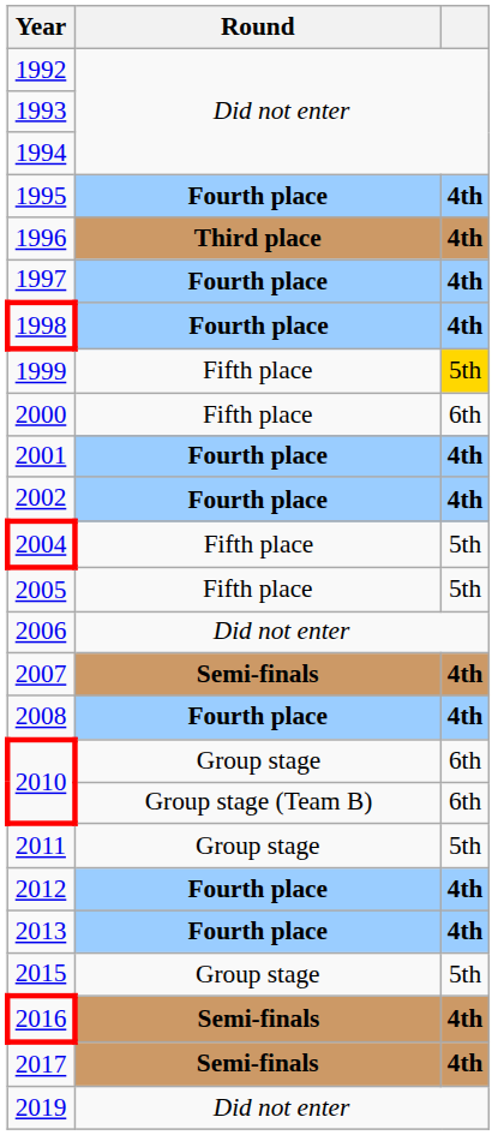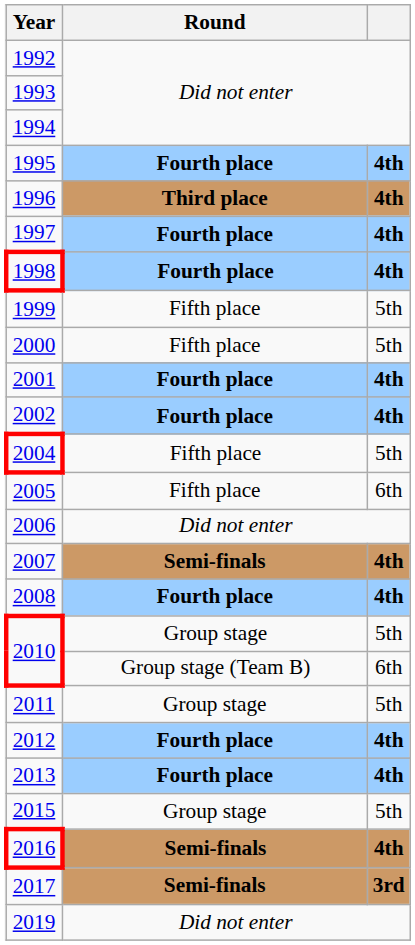 <table class="wikitable" style="text-align: center; font-size:90%">
 <tr>
 <th>Year</th>
 <th style="width:200px">Round</th>
 <th></th>
 </tr>
 <tr>
 <td><a href='#'>1992</a></td>
 <td colspan="2" rowspan="3"><em>Did not enter</em></td>
 </tr>
 <tr>
 <td><a href='#'>1993</a></td>
 </tr>
 <tr>
 <td><a href='#'>1994</a></td>
 </tr>
 <tr>
 <td><a href='#'>1995</a></td>
 <td bgcolor="9acdff"><strong>Fourth place</strong></td>
 <td bgcolor="9acdff"><strong>4th</strong></td>
 </tr>
 <tr>
 <td><a href='#'>1996</a></td>
 <td bgcolor="cc9966"><strong>Third place</strong></td>
 <td bgcolor="cc9966"><strong>4th</strong></td>
 </tr>
 <tr>
 <td><a href='#'>1997</a></td>
 <td bgcolor="9acdff"><strong>Fourth place</strong></td>
 <td bgcolor="9acdff"><strong>4th</strong></td>
 </tr>
 <tr>
 <td style="border: 3px solid red"><a href='#'>1998</a></td>
 <td bgcolor="9acdff"><strong>Fourth place</strong></td>
 <td bgcolor="9acdff"><strong>4th</strong></td>
 </tr>
 <tr>
 <td><a href='#'>1999</a></td>
 <td>Fifth place</td>
-<td style="background: gold;">5th</td>
+<td>5th</td>
 </tr>
 <tr>
 <td><a href='#'>2000</a></td>
 <td>Fifth place</td>
-<td>6th</td>
+<td>5th</td>
 </tr>
 <tr>
 <td><a href='#'>2001</a></td>
 <td bgcolor="9acdff"><strong>Fourth place</strong></td>
 <td bgcolor="9acdff"><strong>4th</strong></td>
 </tr>
 <tr>
 <td><a href='#'>2002</a></td>
 <td bgcolor="9acdff"><strong>Fourth place</strong></td>
 <td bgcolor="9acdff"><strong>4th</strong></td>
 </tr>
 <tr>
 <td style="border: 3px solid red"><a href='#'>2004</a></td>
 <td>Fifth place</td>
 <td>5th</td>
 </tr>
 <tr>
 <td><a href='#'>2005</a></td>
 <td>Fifth place</td>
-<td>5th</td>
+<td>6th</td>
 </tr>
 <tr>
 <td><a href='#'>2006</a></td>
 <td colspan="2"><em>Did not enter</em></td>
 </tr>
 <tr>
 <td><a href='#'>2007</a></td>
 <td bgcolor="cc9966"><strong>Semi-finals</strong></td>
 <td bgcolor="cc9966"><strong>4th</strong></td>
 </tr>
 <tr>
 <td><a href='#'>2008</a></td>
 <td bgcolor="9acdff"><strong>Fourth place</strong></td>
 <td bgcolor="9acdff"><strong>4th</strong></td>
 </tr>
 <tr>
 <td rowspan="2" style="border: 3px solid red"><a href='#'>2010</a></td>
 <td>Group stage</td>
-<td>6th</td>
+<td>5th</td>
 </tr>
 <tr>
 <td>Group stage (Team B)</td>
 <td>6th</td>
 </tr>
 <tr>
 <td><a href='#'>2011</a></td>
 <td>Group stage</td>
 <td>5th</td>
 </tr>
 <tr>
 <td><a href='#'>2012</a></td>
 <td bgcolor="9acdff"><strong>Fourth place</strong></td>
 <td bgcolor="9acdff"><strong>4th</strong></td>
 </tr>
 <tr>
 <td><a href='#'>2013</a></td>
 <td bgcolor="9acdff"><strong>Fourth place</strong></td>
 <td bgcolor="9acdff"><strong>4th</strong></td>
 </tr>
 <tr>
 <td><a href='#'>2015</a></td>
 <td>Group stage</td>
 <td>5th</td>
 </tr>
 <tr>
 <td style="border: 3px solid red"><a href='#'>2016</a></td>
 <td bgcolor="cc9966"><strong>Semi-finals</strong></td>
 <td bgcolor="cc9966"><strong>4th</strong></td>
 </tr>
 <tr>
 <td><a href='#'>2017</a></td>
 <td bgcolor="cc9966"><strong>Semi-finals</strong></td>
-<td bgcolor="cc9966"><strong>4th</strong></td>
+<td bgcolor="cc9966"><strong>3rd</strong></td>
 </tr>
 <tr>
 <td><a href='#'>2019</a></td>
 <td colspan="2"><em>Did not enter</em></td>
 </tr>
 </table>
